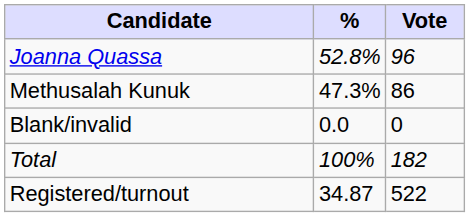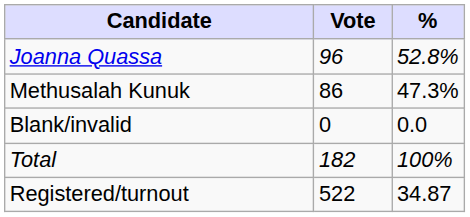 <table class="wikitable">
 <tr>
 <th style="background:#ddf; width:220px;">Candidate</th>
+<th style="background:#ddf; width:50px;">Vote</th>
 <th style="background:#ddf; width:30px;">%</th>
-<th style="background:#ddf; width:50px;">Vote</th>
 </tr>
 <tr>
 <td><em><a href='#'>Joanna Quassa</a></em></td>
+<td><em>96</em></td>
 <td><em>52.8%</em></td>
-<td><em>96</em></td>
 </tr>
 <tr>
 <td>Methusalah Kunuk</td>
+<td>86</td>
 <td>47.3%</td>
-<td>86</td>
 </tr>
 <tr>
 <td>Blank/invalid</td>
+<td>0</td>
 <td>0.0</td>
-<td>0</td>
 </tr>
 <tr>
 <td><em>Total</em></td>
+<td><em>182</em></td>
 <td><em>100%</em></td>
-<td><em>182</em></td>
 </tr>
 <tr>
 <td>Registered/turnout</td>
+<td>522</td>
 <td>34.87</td>
-<td>522</td>
 </tr>
 </table>
